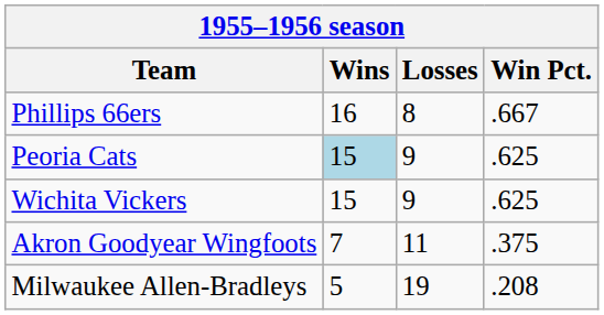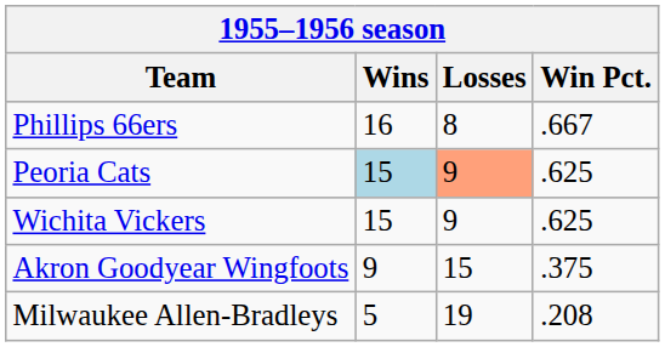 <table class="wikitable">
 <tr>
 <th colspan="4"><a href='#'>1955–1956 season</a></th>
 </tr>
 <tr>
 <th>Team</th>
 <th>Wins</th>
 <th>Losses</th>
 <th>Win Pct.</th>
 </tr>
 <tr>
 <td><a href='#'>Phillips 66ers</a></td>
 <td>16</td>
 <td>8</td>
 <td>.667</td>
 </tr>
 <tr>
 <td><a href='#'>Peoria Cats</a></td>
 <td style="background: lightblue;">15</td>
-<td>9</td>
+<td style="background: lightsalmon;">9</td>
 <td>.625</td>
 </tr>
 <tr>
 <td><a href='#'>Wichita Vickers</a></td>
 <td>15</td>
 <td>9</td>
 <td>.625</td>
 </tr>
 <tr>
 <td><a href='#'>Akron Goodyear Wingfoots</a></td>
-<td>7</td>
-<td>11</td>
+<td>9</td>
+<td>15</td>
 <td>.375</td>
 </tr>
 <tr>
 <td>Milwaukee Allen-Bradleys</td>
 <td>5</td>
 <td>19</td>
 <td>.208</td>
 </tr>
 </table>
